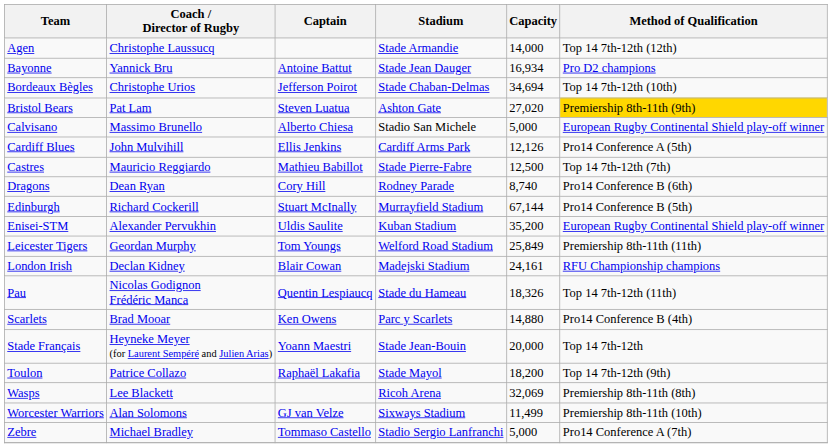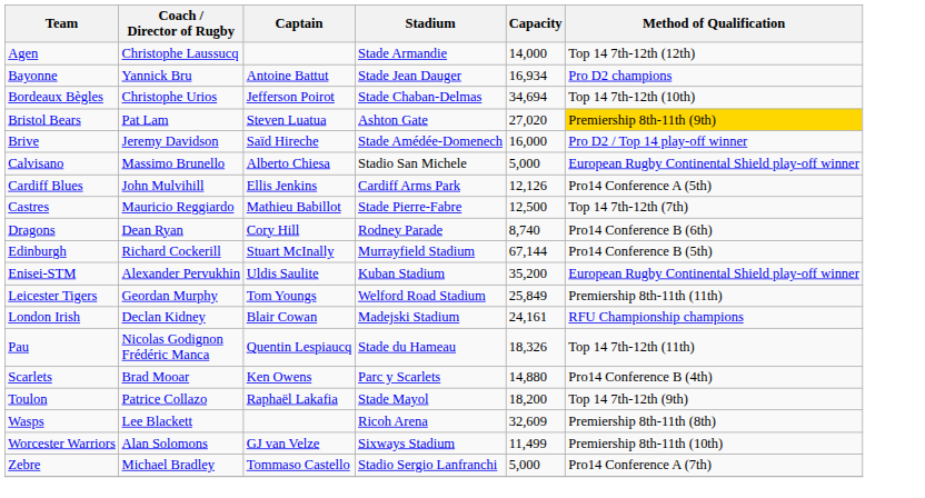 <table class="wikitable sortable">
 <tr>
 <th>Team</th>
 <th>Coach /<br>Director of Rugby</th>
 <th>Captain</th>
 <th>Stadium</th>
 <th>Capacity</th>
 <th>Method of Qualification</th>
 </tr>
 <tr>
 <td> <a href='#'>Agen</a></td>
 <td> <a href='#'>Christophe Laussucq</a></td>
 <td></td>
 <td><a href='#'>Stade Armandie</a></td>
 <td>14,000</td>
 <td>Top 14 7th-12th (12th)</td>
 </tr>
 <tr>
 <td> <a href='#'>Bayonne</a></td>
 <td> <a href='#'>Yannick Bru</a></td>
 <td> <a href='#'>Antoine Battut</a></td>
 <td><a href='#'>Stade Jean Dauger</a></td>
 <td>16,934</td>
 <td><a href='#'>Pro D2 champions</a></td>
 </tr>
 <tr>
 <td> <a href='#'>Bordeaux Bègles</a></td>
 <td> <a href='#'>Christophe Urios</a></td>
 <td> <a href='#'>Jefferson Poirot</a></td>
 <td><a href='#'>Stade Chaban-Delmas</a></td>
 <td>34,694</td>
 <td>Top 14 7th-12th (10th)</td>
 </tr>
 <tr>
 <td> <a href='#'>Bristol Bears</a></td>
 <td> <a href='#'>Pat Lam</a></td>
 <td> <a href='#'>Steven Luatua</a></td>
 <td><a href='#'>Ashton Gate</a></td>
 <td>27,020</td>
 <td style="background: gold;">Premiership 8th-11th (9th)</td>
+</tr>
+<tr>
+<td> <a href='#'>Brive</a></td>
+<td> <a href='#'>Jeremy Davidson</a></td>
+<td> <a href='#'>Saïd Hireche</a></td>
+<td><a href='#'>Stade Amédée-Domenech</a></td>
+<td>16,000</td>
+<td><a href='#'>Pro D2 / Top 14 play-off winner</a></td>
 </tr>
 <tr>
 <td> <a href='#'>Calvisano</a></td>
 <td> <a href='#'>Massimo Brunello</a></td>
 <td> <a href='#'>Alberto Chiesa</a></td>
 <td>Stadio San Michele</td>
 <td>5,000</td>
 <td><a href='#'>European Rugby Continental Shield play-off winner</a></td>
 </tr>
 <tr>
 <td> <a href='#'>Cardiff Blues</a></td>
 <td> <a href='#'>John Mulvihill</a></td>
 <td> <a href='#'>Ellis Jenkins</a></td>
 <td><a href='#'>Cardiff Arms Park</a></td>
 <td>12,126</td>
 <td>Pro14 Conference A (5th)</td>
 </tr>
 <tr>
 <td> <a href='#'>Castres</a></td>
 <td> <a href='#'>Mauricio Reggiardo</a></td>
 <td> <a href='#'>Mathieu Babillot</a></td>
 <td><a href='#'>Stade Pierre-Fabre</a></td>
 <td>12,500</td>
 <td>Top 14 7th-12th (7th)</td>
 </tr>
 <tr>
 <td> <a href='#'>Dragons</a></td>
 <td> <a href='#'>Dean Ryan</a></td>
 <td> <a href='#'>Cory Hill</a></td>
 <td><a href='#'>Rodney Parade</a></td>
 <td>8,740</td>
 <td>Pro14 Conference B (6th)</td>
 </tr>
 <tr>
 <td> <a href='#'>Edinburgh</a></td>
 <td> <a href='#'>Richard Cockerill</a></td>
 <td> <a href='#'>Stuart McInally</a></td>
 <td><a href='#'>Murrayfield Stadium</a></td>
 <td>67,144</td>
 <td>Pro14 Conference B (5th)</td>
 </tr>
 <tr>
 <td> <a href='#'>Enisei-STM</a></td>
 <td> <a href='#'>Alexander Pervukhin</a></td>
 <td> <a href='#'>Uldis Saulite</a></td>
 <td><a href='#'>Kuban Stadium</a></td>
 <td>35,200</td>
 <td><a href='#'>European Rugby Continental Shield play-off winner</a></td>
 </tr>
 <tr>
 <td> <a href='#'>Leicester Tigers</a></td>
 <td> <a href='#'>Geordan Murphy</a></td>
 <td> <a href='#'>Tom Youngs</a></td>
 <td><a href='#'>Welford Road Stadium</a></td>
 <td>25,849</td>
 <td>Premiership 8th-11th (11th)</td>
 </tr>
 <tr>
 <td> <a href='#'>London Irish</a></td>
 <td> <a href='#'>Declan Kidney</a></td>
 <td> <a href='#'>Blair Cowan</a></td>
 <td><a href='#'>Madejski Stadium</a></td>
 <td>24,161</td>
 <td><a href='#'>RFU Championship champions</a></td>
 </tr>
 <tr>
 <td> <a href='#'>Pau</a></td>
 <td> <a href='#'>Nicolas Godignon</a><br> <a href='#'>Frédéric Manca</a></td>
 <td> <a href='#'>Quentin Lespiaucq</a></td>
 <td><a href='#'>Stade du Hameau</a></td>
 <td>18,326</td>
 <td>Top 14 7th-12th (11th)</td>
 </tr>
 <tr>
 <td> <a href='#'>Scarlets</a></td>
 <td> <a href='#'>Brad Mooar</a></td>
 <td> <a href='#'>Ken Owens</a></td>
 <td><a href='#'>Parc y Scarlets</a></td>
 <td>14,880</td>
 <td>Pro14 Conference B (4th)</td>
 </tr>
 <tr>
-<td> <a href='#'>Stade Français</a></td>
-<td> <a href='#'>Heyneke Meyer</a><br><small>(for  <a href='#'>Laurent Sempéré</a> and  <a href='#'>Julien Arias</a>)</small></td>
-<td> <a href='#'>Yoann Maestri</a></td>
-<td><a href='#'>Stade Jean-Bouin</a></td>
-<td>20,000</td>
-<td>Top 14 7th-12th</td>
-</tr>
-<tr>
 <td> <a href='#'>Toulon</a></td>
 <td> <a href='#'>Patrice Collazo</a></td>
 <td> <a href='#'>Raphaël Lakafia</a></td>
 <td><a href='#'>Stade Mayol</a></td>
 <td>18,200</td>
 <td>Top 14 7th-12th (9th)</td>
 </tr>
 <tr>
 <td> <a href='#'>Wasps</a></td>
 <td> <a href='#'>Lee Blackett</a></td>
 <td></td>
 <td><a href='#'>Ricoh Arena</a></td>
-<td>32,069</td>
+<td>32,609</td>
 <td>Premiership 8th-11th (8th)</td>
 </tr>
 <tr>
 <td> <a href='#'>Worcester Warriors</a></td>
 <td> <a href='#'>Alan Solomons</a></td>
 <td> <a href='#'>GJ van Velze</a></td>
 <td><a href='#'>Sixways Stadium</a></td>
 <td>11,499</td>
 <td>Premiership 8th-11th (10th)</td>
 </tr>
 <tr>
 <td> <a href='#'>Zebre</a></td>
 <td> <a href='#'>Michael Bradley</a></td>
 <td> <a href='#'>Tommaso Castello</a></td>
 <td><a href='#'>Stadio Sergio Lanfranchi</a></td>
 <td>5,000</td>
 <td>Pro14 Conference A (7th)</td>
 </tr>
 <tr>
 </tr>
 </table>
